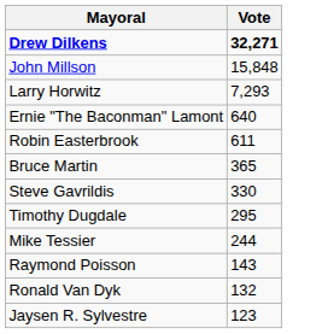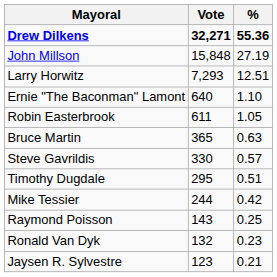 <table class="wikitable">
 <tr>
 <th>Mayoral </th>
 <th>Vote</th>
+<th>%</th>
 </tr>
 <tr>
 <td><strong><a href='#'>Drew Dilkens</a></strong></td>
 <td><strong>32,271</strong></td>
+<td><strong>55.36</strong></td>
 </tr>
 <tr>
 <td><a href='#'>John Millson</a></td>
 <td>15,848</td>
+<td>27.19</td>
 </tr>
 <tr>
 <td>Larry Horwitz</td>
 <td>7,293</td>
+<td>12.51</td>
 </tr>
 <tr>
 <td>Ernie "The Baconman" Lamont</td>
 <td>640</td>
+<td>1.10</td>
 </tr>
 <tr>
 <td>Robin Easterbrook</td>
 <td>611</td>
+<td>1.05</td>
 </tr>
 <tr>
 <td>Bruce Martin</td>
 <td>365</td>
+<td>0.63</td>
 </tr>
 <tr>
 <td>Steve Gavrildis</td>
 <td>330</td>
+<td>0.57</td>
 </tr>
 <tr>
 <td>Timothy Dugdale</td>
 <td>295</td>
+<td>0.51</td>
 </tr>
 <tr>
 <td>Mike Tessier</td>
 <td>244</td>
+<td>0.42</td>
 </tr>
 <tr>
 <td>Raymond Poisson</td>
 <td>143</td>
+<td>0.25</td>
 </tr>
 <tr>
 <td>Ronald Van Dyk</td>
 <td>132</td>
+<td>0.23</td>
 </tr>
 <tr>
 <td>Jaysen R. Sylvestre</td>
 <td>123</td>
+<td>0.21</td>
 </tr>
 </table>
